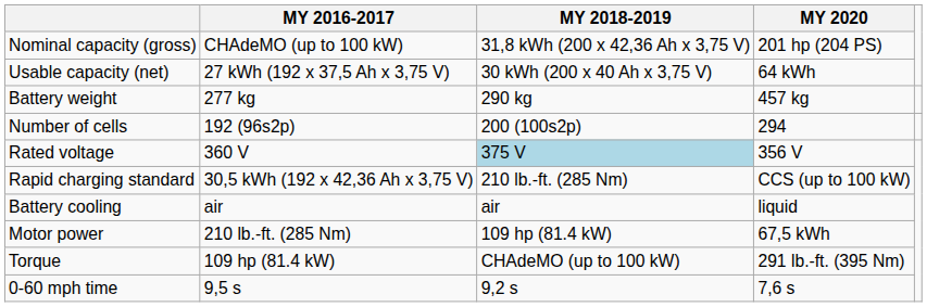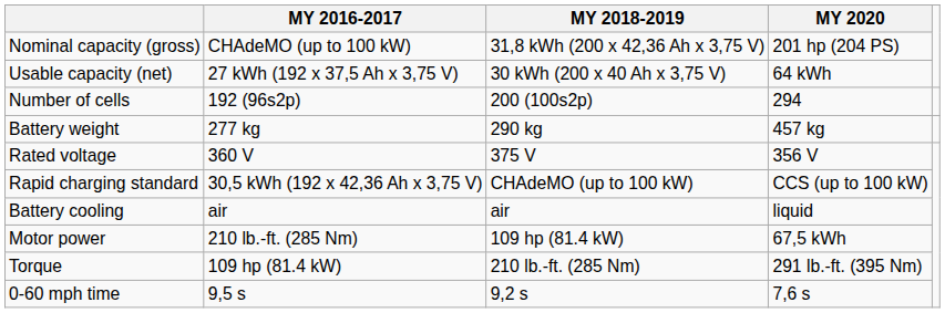 <table class="wikitable">
 <tr>
 <th></th>
 <th>MY 2016-2017</th>
 <th>MY 2018-2019</th>
 <th>MY 2020</th>
 </tr>
 <tr>
 <td>Nominal capacity (gross)</td>
 <td>CHAdeMO (up to 100 kW)</td>
 <td>31,8 kWh (200 x 42,36 Ah x 3,75 V)</td>
 <td>201 hp (204 PS)</td>
 </tr>
 <tr>
 <td>Usable capacity (net)</td>
 <td>27 kWh (192 x 37,5 Ah x 3,75 V)</td>
 <td>30 kWh (200 x 40 Ah x 3,75 V)</td>
 <td>64 kWh</td>
 </tr>
 <tr>
+<td>Number of cells</td>
+<td>192 (96s2p)</td>
+<td>200 (100s2p)</td>
+<td>294</td>
+<td></td>
+</tr>
+<tr>
 <td>Battery weight</td>
 <td>277 kg</td>
 <td>290 kg</td>
 <td>457 kg</td>
 <td></td>
 </tr>
 <tr>
-<td>Number of cells</td>
-<td>192 (96s2p)</td>
-<td>200 (100s2p)</td>
-<td>294</td>
-<td></td>
-</tr>
-<tr>
 <td>Rated voltage</td>
 <td>360 V</td>
-<td style="background: lightblue;">375 V</td>
+<td>375 V</td>
 <td>356 V</td>
 </tr>
 <tr>
 <td>Rapid charging standard</td>
 <td>30,5 kWh (192 x 42,36 Ah x 3,75 V)</td>
-<td>210 lb.-ft. (285 Nm)</td>
+<td>CHAdeMO (up to 100 kW)</td>
 <td>CCS (up to 100 kW)</td>
 </tr>
 <tr>
 <td>Battery cooling</td>
 <td>air</td>
 <td>air</td>
 <td>liquid</td>
 </tr>
 <tr>
 <td>Motor power</td>
 <td>210 lb.-ft. (285 Nm)</td>
 <td>109 hp (81.4 kW)</td>
 <td>67,5 kWh</td>
 </tr>
 <tr>
 <td>Torque</td>
 <td>109 hp (81.4 kW)</td>
-<td>CHAdeMO (up to 100 kW)</td>
+<td>210 lb.-ft. (285 Nm)</td>
 <td>291 lb.-ft. (395 Nm)</td>
 </tr>
 <tr>
 <td>0-60 mph time</td>
 <td>9,5 s</td>
 <td>9,2 s</td>
 <td>7,6 s</td>
 </tr>
 </table>
